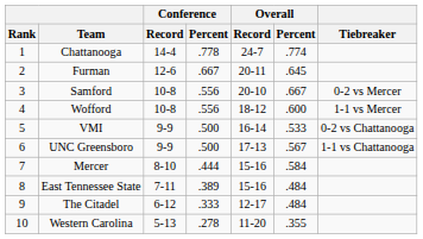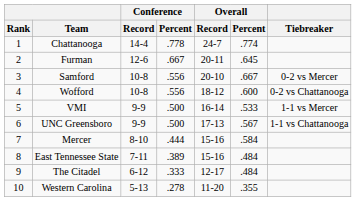 <table class="wikitable sortable" style="text-align:center">
 <tr>
 <th colspan="2"></th>
 <th colspan="2">Conference</th>
 <th colspan="2">Overall</th>
 <th></th>
 </tr>
 <tr>
 <th>Rank</th>
 <th>Team</th>
 <th>Record</th>
 <th>Percent</th>
 <th>Record</th>
 <th>Percent</th>
 <th>Tiebreaker</th>
 </tr>
 <tr>
 <td>1</td>
 <td>Chattanooga</td>
 <td>14-4</td>
 <td>.778</td>
 <td>24-7</td>
 <td>.774</td>
 <td></td>
 </tr>
 <tr>
 <td>2</td>
 <td>Furman</td>
 <td>12-6</td>
 <td>.667</td>
 <td>20-11</td>
 <td>.645</td>
 <td></td>
 </tr>
 <tr>
 <td>3</td>
 <td>Samford</td>
 <td>10-8</td>
 <td>.556</td>
 <td>20-10</td>
 <td>.667</td>
 <td>0-2 vs Mercer</td>
 </tr>
 <tr>
 <td>4</td>
 <td>Wofford</td>
 <td>10-8</td>
 <td>.556</td>
 <td>18-12</td>
 <td>.600</td>
-<td>1-1 vs Mercer</td>
+<td>0-2 vs Chattanooga</td>
 </tr>
 <tr>
 <td>5</td>
 <td>VMI</td>
 <td>9-9</td>
 <td>.500</td>
 <td>16-14</td>
 <td>.533</td>
-<td>0-2 vs Chattanooga</td>
+<td>1-1 vs Mercer</td>
 </tr>
 <tr>
 <td>6</td>
 <td>UNC Greensboro</td>
 <td>9-9</td>
 <td>.500</td>
 <td>17-13</td>
 <td>.567</td>
 <td>1-1 vs Chattanooga</td>
 </tr>
 <tr>
 <td>7</td>
 <td>Mercer</td>
 <td>8-10</td>
 <td>.444</td>
 <td>15-16</td>
 <td>.584</td>
 <td></td>
 </tr>
 <tr>
 <td>8</td>
 <td>East Tennessee State</td>
 <td>7-11</td>
 <td>.389</td>
 <td>15-16</td>
 <td>.484</td>
 <td></td>
 </tr>
 <tr>
 <td>9</td>
 <td>The Citadel</td>
 <td>6-12</td>
 <td>.333</td>
 <td>12-17</td>
 <td>.484</td>
 <td></td>
 </tr>
 <tr>
 <td>10</td>
 <td>Western Carolina</td>
 <td>5-13</td>
 <td>.278</td>
 <td>11-20</td>
 <td>.355</td>
 <td></td>
 </tr>
 </table>
